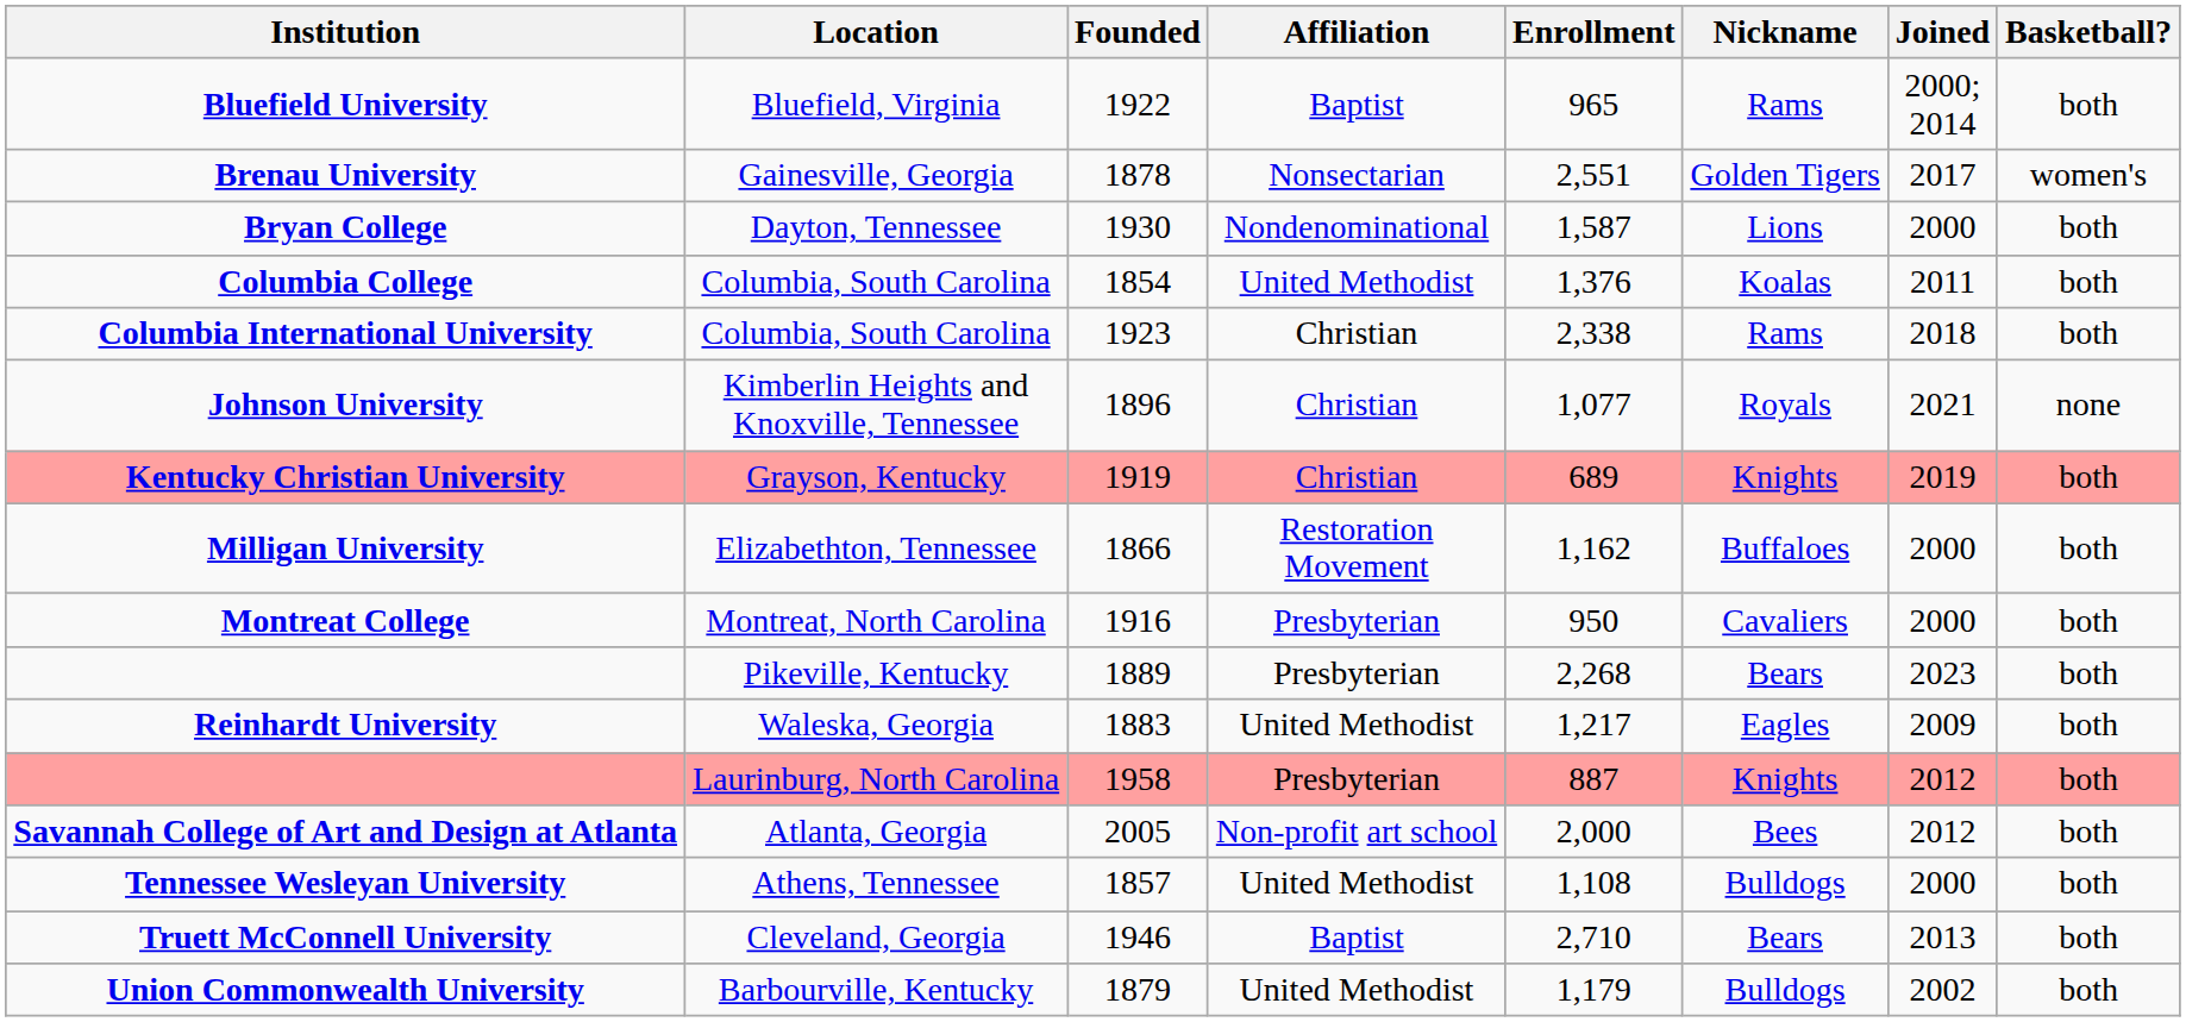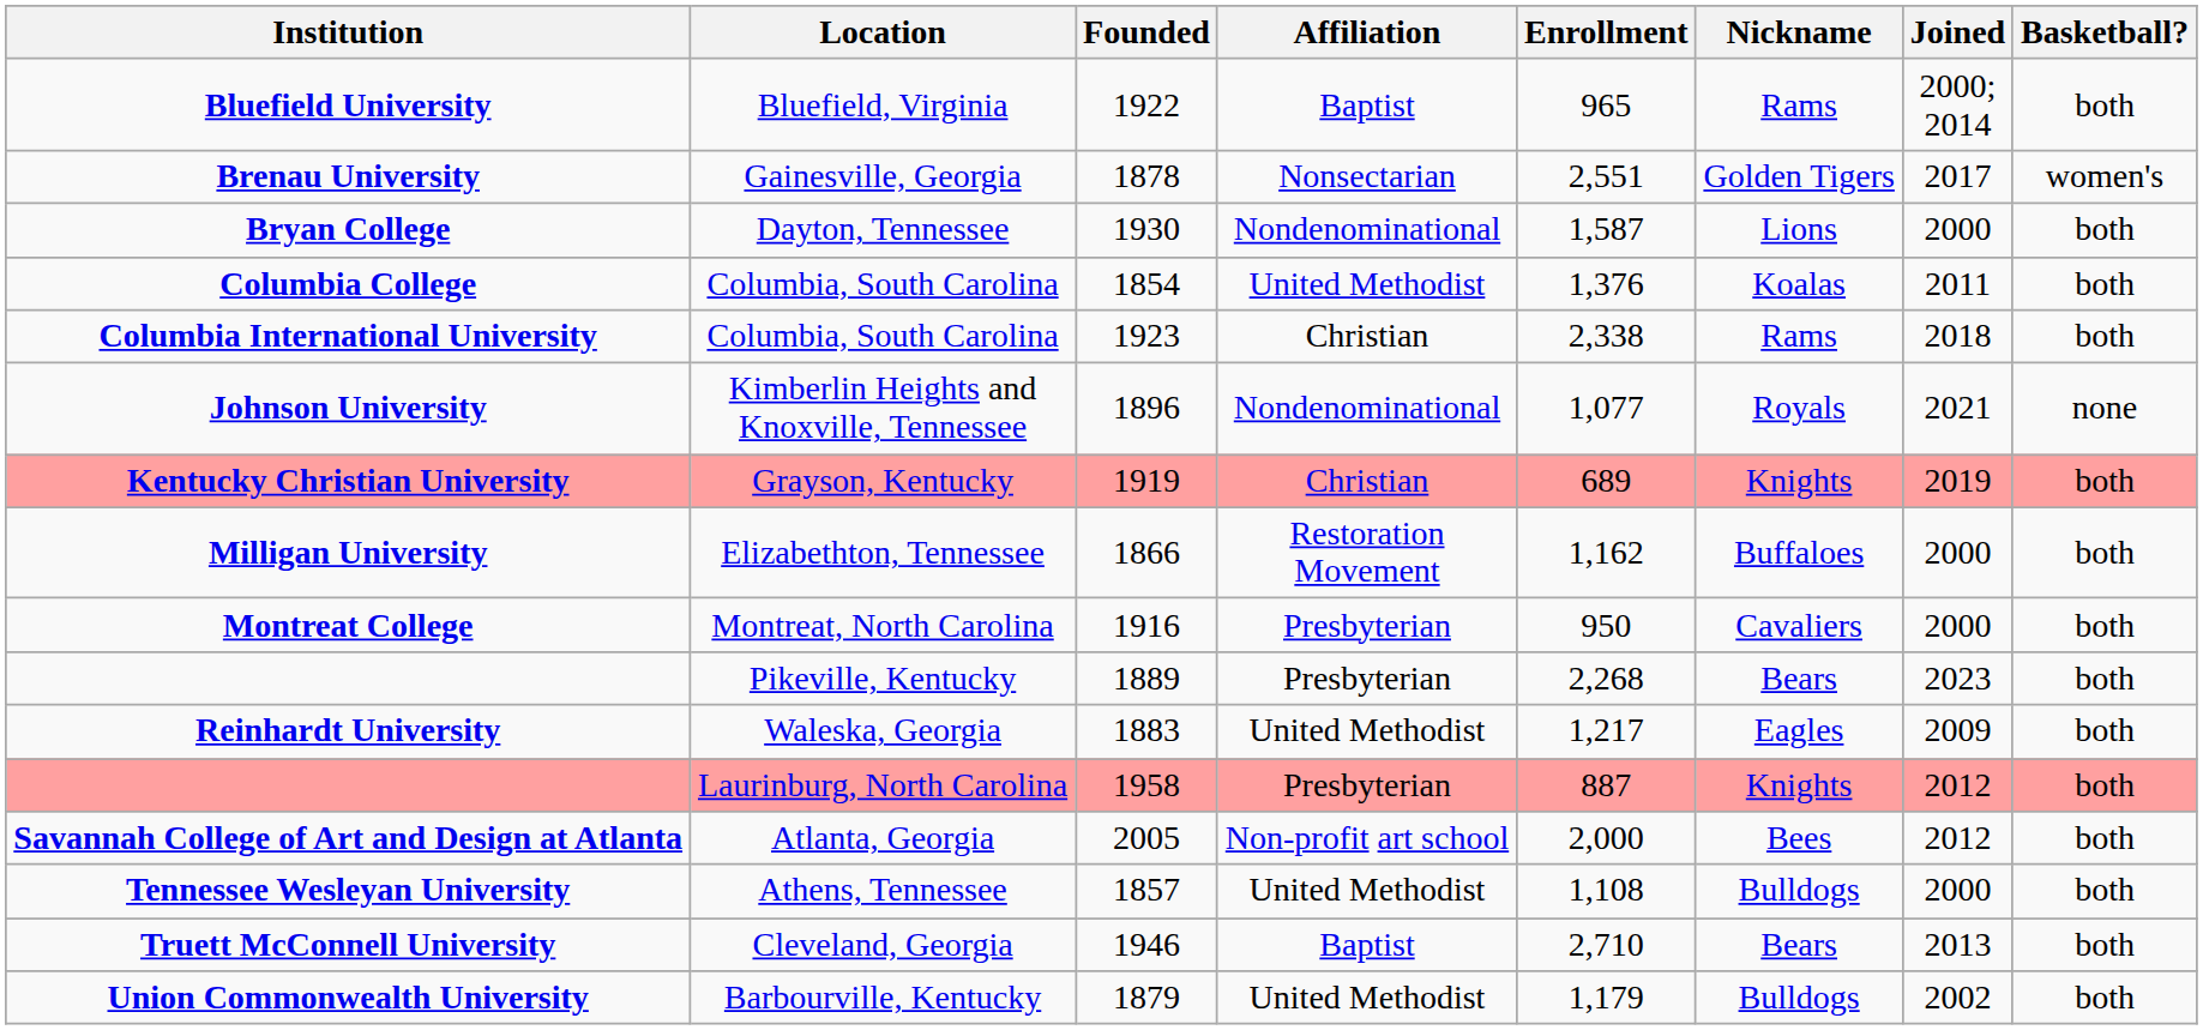 <table class="wikitable sortable" style="text-align:center">
 <tr>
 <th>Institution</th>
 <th>Location</th>
 <th>Founded</th>
 <th>Affiliation</th>
 <th>Enrollment</th>
 <th>Nickname</th>
 <th>Joined</th>
 <th>Basketball?</th>
 </tr>
 <tr>
 <td><strong><a href='#'>Bluefield University</a></strong></td>
 <td><a href='#'>Bluefield, Virginia</a></td>
 <td>1922</td>
 <td><a href='#'>Baptist</a></td>
 <td>965</td>
 <td><a href='#'>Rams</a></td>
 <td>2000;<br>2014</td>
 <td>both</td>
 </tr>
 <tr>
 <td><strong><a href='#'>Brenau University</a></strong></td>
 <td><a href='#'>Gainesville, Georgia</a></td>
 <td>1878</td>
 <td><a href='#'>Nonsectarian</a></td>
 <td>2,551</td>
 <td><a href='#'>Golden Tigers</a></td>
 <td>2017</td>
 <td>women's</td>
 </tr>
 <tr>
 <td><strong><a href='#'>Bryan College</a></strong></td>
 <td><a href='#'>Dayton, Tennessee</a></td>
 <td>1930</td>
 <td><a href='#'>Nondenominational</a></td>
 <td>1,587</td>
 <td><a href='#'>Lions</a></td>
 <td>2000</td>
 <td>both</td>
 </tr>
 <tr>
 <td><strong><a href='#'>Columbia College</a></strong></td>
 <td><a href='#'>Columbia, South Carolina</a></td>
 <td>1854</td>
 <td><a href='#'>United Methodist</a></td>
 <td>1,376</td>
 <td><a href='#'>Koalas</a></td>
 <td>2011</td>
 <td>both</td>
 </tr>
 <tr>
 <td><strong><a href='#'>Columbia International University</a></strong></td>
 <td><a href='#'>Columbia, South Carolina</a></td>
 <td>1923</td>
 <td>Christian</td>
 <td>2,338</td>
 <td><a href='#'>Rams</a></td>
 <td>2018</td>
 <td>both</td>
 </tr>
 <tr>
 <td><strong><a href='#'>Johnson University</a></strong></td>
 <td><a href='#'>Kimberlin Heights</a> and<br><a href='#'>Knoxville, Tennessee</a></td>
 <td>1896</td>
-<td><a href='#'>Christian</a></td>
+<td><a href='#'>Nondenominational</a></td>
 <td>1,077</td>
 <td><a href='#'>Royals</a></td>
 <td>2021</td>
 <td>none</td>
 </tr>
 <tr bgcolor=#ffa0a0>
 <td><strong><a href='#'>Kentucky Christian University</a></strong></td>
 <td><a href='#'>Grayson, Kentucky</a></td>
 <td>1919</td>
 <td><a href='#'>Christian</a></td>
 <td>689</td>
 <td><a href='#'>Knights</a></td>
 <td>2019</td>
 <td>both</td>
 </tr>
 <tr>
 <td><strong><a href='#'>Milligan University</a></strong></td>
 <td><a href='#'>Elizabethton, Tennessee</a></td>
 <td>1866</td>
 <td><a href='#'>Restoration<br>Movement</a></td>
 <td>1,162</td>
 <td><a href='#'>Buffaloes</a></td>
 <td>2000</td>
 <td>both</td>
 </tr>
 <tr>
 <td><strong><a href='#'>Montreat College</a></strong></td>
 <td><a href='#'>Montreat, North Carolina</a></td>
 <td>1916</td>
 <td><a href='#'>Presbyterian</a><br></td>
 <td>950</td>
 <td><a href='#'>Cavaliers</a></td>
 <td>2000</td>
 <td>both</td>
 </tr>
 <tr>
 <td></td>
 <td><a href='#'>Pikeville, Kentucky</a></td>
 <td>1889</td>
 <td>Presbyterian<br></td>
 <td>2,268</td>
 <td><a href='#'>Bears</a></td>
 <td>2023</td>
 <td>both</td>
 </tr>
 <tr>
 <td><strong><a href='#'>Reinhardt University</a></strong></td>
 <td><a href='#'>Waleska, Georgia</a></td>
 <td>1883</td>
 <td>United Methodist</td>
 <td>1,217</td>
 <td><a href='#'>Eagles</a></td>
 <td>2009</td>
 <td>both</td>
 </tr>
 <tr bgcolor=#ffa0a0>
 <td></td>
 <td><a href='#'>Laurinburg, North Carolina</a></td>
 <td>1958</td>
 <td>Presbyterian<br></td>
 <td>887</td>
 <td><a href='#'>Knights</a></td>
 <td>2012</td>
 <td>both</td>
 </tr>
 <tr>
 <td><strong><a href='#'>Savannah College of Art and Design at Atlanta</a></strong></td>
 <td><a href='#'>Atlanta, Georgia</a></td>
 <td>2005</td>
 <td><a href='#'>Non-profit</a> <a href='#'>art school</a></td>
 <td>2,000</td>
 <td><a href='#'>Bees</a></td>
 <td>2012</td>
 <td>both</td>
 </tr>
 <tr>
 <td nowrap><strong><a href='#'>Tennessee Wesleyan University</a></strong></td>
 <td><a href='#'>Athens, Tennessee</a></td>
 <td>1857</td>
 <td>United Methodist</td>
 <td>1,108</td>
 <td><a href='#'>Bulldogs</a></td>
 <td>2000</td>
 <td>both</td>
 </tr>
 <tr>
 <td><strong><a href='#'>Truett McConnell University</a></strong></td>
 <td><a href='#'>Cleveland, Georgia</a></td>
 <td>1946</td>
 <td><a href='#'>Baptist</a></td>
 <td>2,710</td>
 <td><a href='#'>Bears</a></td>
 <td>2013</td>
 <td>both</td>
 </tr>
 <tr>
 <td><strong><a href='#'>Union Commonwealth University</a></strong></td>
 <td><a href='#'>Barbourville, Kentucky</a></td>
 <td>1879</td>
 <td>United Methodist</td>
 <td>1,179</td>
 <td><a href='#'>Bulldogs</a></td>
 <td>2002</td>
 <td>both</td>
 </tr>
 </table>
